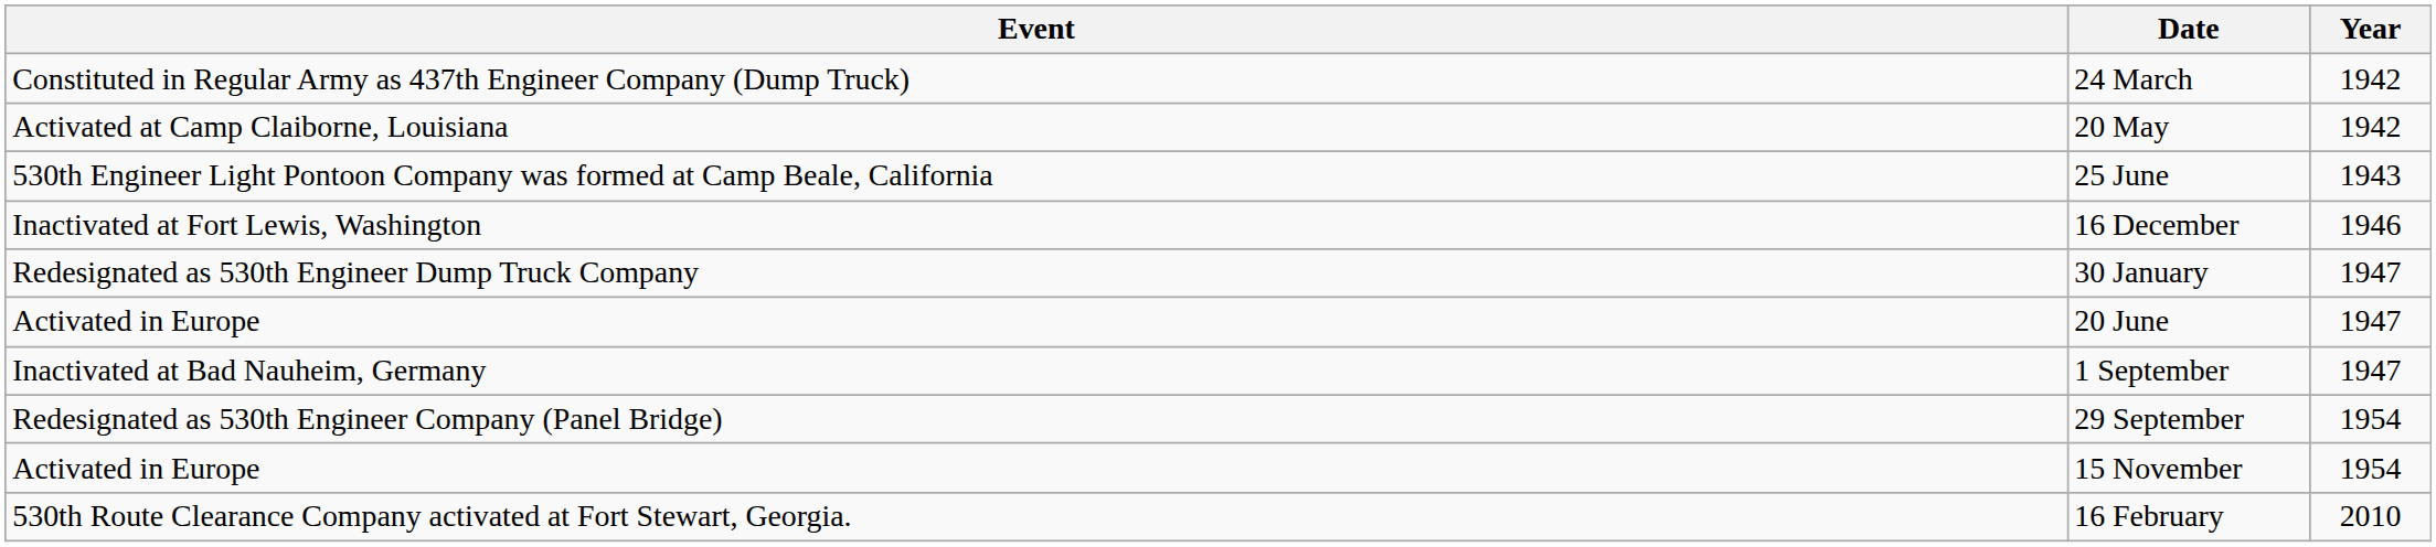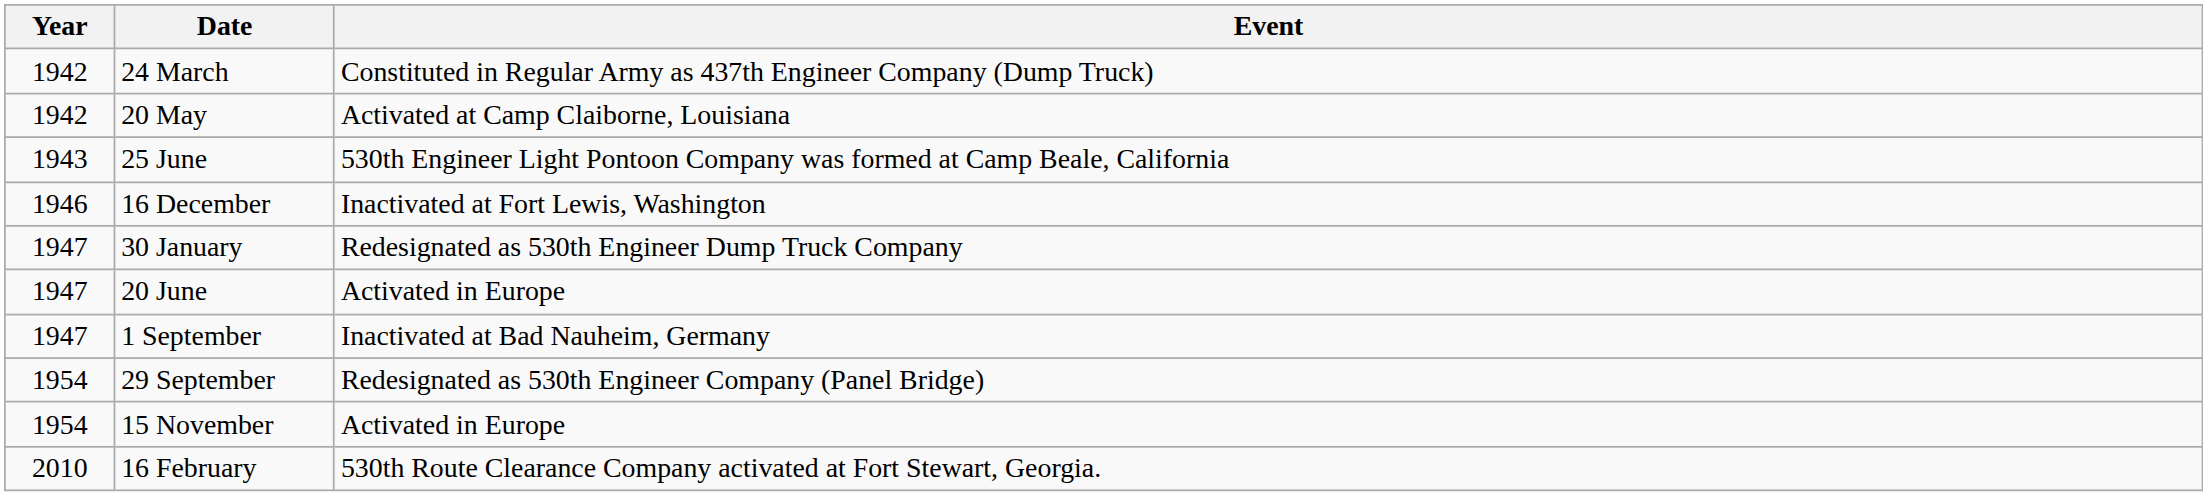 <table class="wikitable" style="width:100%;">
 <tr>
+<th style="width:5%">Year</th>
+<th style="width:10%">Date</th>
 <th>Event</th>
-<th style="width:10%">Date</th>
-<th style="width:5%">Year</th>
 </tr>
 <tr>
+<td align="center">1942</td>
+<td>24 March</td>
 <td>Constituted in Regular Army as 437th Engineer Company (Dump Truck)</td>
-<td>24 March</td>
-<td align="center">1942</td>
 </tr>
 <tr>
+<td align="center">1942</td>
+<td>20 May</td>
 <td>Activated at Camp Claiborne, Louisiana</td>
-<td>20 May</td>
-<td align="center">1942</td>
 </tr>
 <tr>
+<td align="center">1943</td>
+<td>25 June</td>
 <td>530th Engineer Light Pontoon Company was formed at Camp Beale, California</td>
-<td>25 June</td>
-<td align="center">1943</td>
 </tr>
 <tr>
+<td align="center">1946</td>
+<td>16 December</td>
 <td>Inactivated at Fort Lewis, Washington</td>
-<td>16 December</td>
-<td align="center">1946</td>
 </tr>
 <tr>
+<td align="center">1947</td>
+<td>30 January</td>
 <td>Redesignated as 530th Engineer Dump Truck Company</td>
-<td>30 January</td>
-<td align="center">1947</td>
 </tr>
 <tr>
+<td align="center">1947</td>
+<td>20 June</td>
 <td>Activated in Europe</td>
-<td>20 June</td>
-<td align="center">1947</td>
 </tr>
 <tr>
+<td align="center">1947</td>
+<td>1 September</td>
 <td>Inactivated at Bad Nauheim, Germany</td>
-<td>1 September</td>
-<td align="center">1947</td>
 </tr>
 <tr>
+<td align="center">1954</td>
+<td>29 September</td>
 <td>Redesignated as 530th Engineer Company (Panel Bridge)</td>
-<td>29 September</td>
-<td align="center">1954</td>
 </tr>
 <tr>
+<td align="center">1954</td>
+<td>15 November</td>
 <td>Activated in Europe</td>
-<td>15 November</td>
-<td align="center">1954</td>
 </tr>
 <tr>
+<td align="center">2010</td>
+<td>16 February</td>
 <td>530th Route Clearance Company activated at Fort Stewart, Georgia.</td>
-<td>16 February</td>
-<td align="center">2010</td>
 </tr>
 </table>
